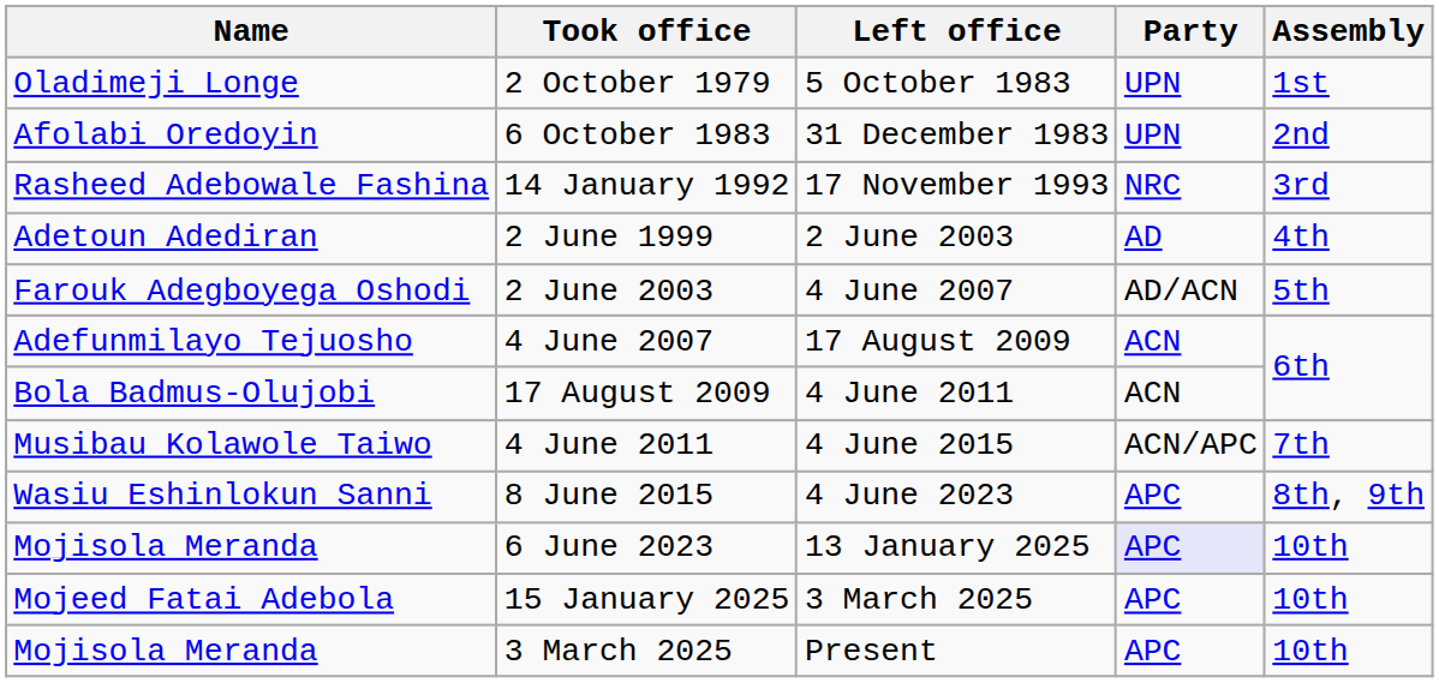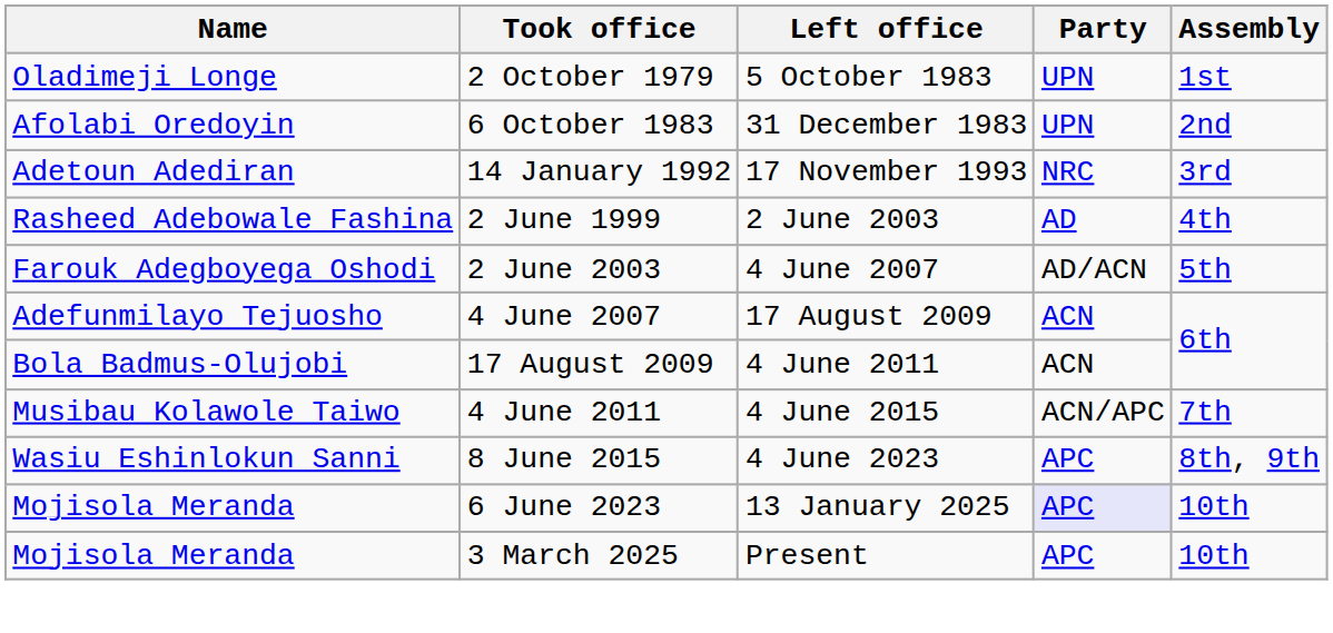 <table class="wikitable">
 <tr>
 <th>Name</th>
 <th>Took office</th>
 <th>Left office</th>
 <th>Party</th>
 <th>Assembly</th>
 </tr>
 <tr>
 <td><a href='#'>Oladimeji Longe</a></td>
 <td>2 October 1979</td>
 <td>5 October 1983</td>
 <td><a href='#'>UPN</a></td>
 <td><a href='#'>1st</a></td>
 </tr>
 <tr>
 <td><a href='#'>Afolabi Oredoyin</a></td>
 <td>6 October 1983</td>
 <td>31 December 1983</td>
 <td><a href='#'>UPN</a></td>
 <td><a href='#'>2nd</a></td>
 </tr>
 <tr>
-<td><a href='#'>Rasheed Adebowale Fashina</a></td>
+<td><a href='#'>Adetoun Adediran</a></td>
 <td>14 January 1992</td>
 <td>17 November 1993</td>
 <td><a href='#'>NRC</a></td>
 <td><a href='#'>3rd</a></td>
 </tr>
 <tr>
-<td><a href='#'>Adetoun Adediran</a></td>
+<td><a href='#'>Rasheed Adebowale Fashina</a></td>
 <td>2 June 1999</td>
 <td>2 June 2003</td>
 <td><a href='#'>AD</a></td>
 <td><a href='#'>4th</a></td>
 </tr>
 <tr>
 <td><a href='#'>Farouk Adegboyega Oshodi</a></td>
 <td>2 June 2003</td>
 <td>4 June 2007</td>
 <td>AD/ACN</td>
 <td><a href='#'>5th</a></td>
 </tr>
 <tr>
 <td><a href='#'>Adefunmilayo Tejuosho</a></td>
 <td>4 June 2007</td>
 <td>17 August 2009</td>
 <td><a href='#'>ACN</a></td>
 <td rowspan=2><a href='#'>6th</a></td>
 </tr>
 <tr>
 <td><a href='#'>Bola Badmus-Olujobi</a></td>
 <td>17 August 2009</td>
 <td>4 June 2011</td>
 <td>ACN</td>
 </tr>
 <tr>
 <td><a href='#'>Musibau Kolawole Taiwo</a></td>
 <td>4 June 2011</td>
 <td>4 June 2015</td>
 <td>ACN/APC</td>
 <td><a href='#'>7th</a></td>
 </tr>
 <tr>
 <td><a href='#'>Wasiu Eshinlokun Sanni</a></td>
 <td>8 June 2015</td>
 <td>4 June 2023</td>
 <td><a href='#'>APC</a></td>
 <td><a href='#'>8th</a>, <a href='#'>9th</a></td>
 </tr>
 <tr>
 <td><a href='#'>Mojisola Meranda</a></td>
 <td>6 June 2023</td>
 <td>13 January 2025</td>
 <td style="background: lavender;"><a href='#'>APC</a></td>
 <td><a href='#'>10th</a></td>
 </tr>
 <tr>
-<td><a href='#'>Mojeed Fatai Adebola</a></td>
-<td>15 January 2025</td>
-<td>3 March 2025</td>
-<td><a href='#'>APC</a></td>
-<td><a href='#'>10th</a></td>
-</tr>
-<tr>
 <td><a href='#'>Mojisola Meranda</a></td>
 <td>3 March 2025</td>
 <td>Present</td>
 <td><a href='#'>APC</a></td>
 <td><a href='#'>10th</a></td>
 </tr>
 </table>
